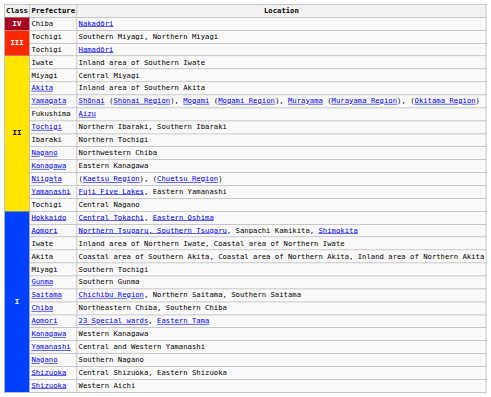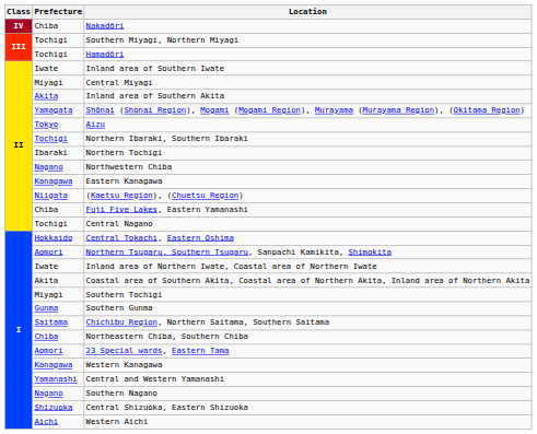 <table class="wikitable" style="font-size:90%; line-height:1.3em">
 <tr>
 <th>Class</th>
 <th>Prefecture</th>
 <th>Location</th>
 </tr>
 <tr>
 <th style="background:#a50021; color:#fff">IV</th>
 <td>Chiba</td>
 <td><a href='#'>Nakadōri</a></td>
 </tr>
 <tr>
 <th rowspan="2" style="background:#fe2800; color:#fff">III</th>
 <td>Tochigi</td>
 <td>Southern Miyagi, Northern Miyagi</td>
 </tr>
 <tr>
 <td>Tochigi</td>
 <td><a href='#'>Hamadōri</a></td>
 </tr>
 <tr>
 <th rowspan="12" style="background:#fee600">II</th>
 <td>Iwate</td>
 <td>Inland area of Southern Iwate</td>
 </tr>
 <tr>
 <td>Miyagi</td>
 <td>Central Miyagi</td>
 </tr>
 <tr>
 <td><a href='#'>Akita</a></td>
 <td>Inland area of Southern Akita</td>
 </tr>
 <tr>
 <td><a href='#'>Yamagata</a></td>
 <td><a href='#'>Shōnai</a> (<a href='#'>Shonai Region</a>), <a href='#'>Mogami</a> (<a href='#'>Mogami Region</a>), <a href='#'>Murayama</a> (<a href='#'>Murayama Region</a>), (<a href='#'>Okitama Region</a>)</td>
 </tr>
 <tr>
-<td>Fukushima</td>
+<td><a href='#'>Tokyo</a></td>
 <td><a href='#'>Aizu</a></td>
 </tr>
 <tr>
 <td><a href='#'>Tochigi</a></td>
 <td>Northern Ibaraki, Southern Ibaraki</td>
 </tr>
 <tr>
 <td>Ibaraki</td>
 <td>Northern Tochigi</td>
 </tr>
 <tr>
 <td><a href='#'>Nagano</a></td>
 <td>Northwestern Chiba</td>
 </tr>
 <tr>
 <td><a href='#'>Kanagawa</a></td>
 <td>Eastern Kanagawa</td>
 </tr>
 <tr>
 <td><a href='#'>Niigata</a></td>
 <td>(<a href='#'>Kaetsu Region</a>), (<a href='#'>Chuetsu Region</a>)</td>
 </tr>
 <tr>
-<td><a href='#'>Yamanashi</a></td>
+<td>Chiba</td>
 <td><a href='#'>Fuji Five Lakes</a>, Eastern Yamanashi</td>
 </tr>
 <tr>
 <td>Tochigi</td>
 <td>Central Nagano</td>
 </tr>
 <tr>
 <th rowspan="14" style="background:#0041ff;color:#fff">I</th>
 <td><a href='#'>Hokkaido</a></td>
 <td><a href='#'>Central Tokachi</a>, <a href='#'>Eastern Oshima</a></td>
 </tr>
 <tr>
 <td><a href='#'>Aomori</a></td>
 <td><a href='#'>Northern Tsugaru, Southern Tsugaru</a>, Sanpachi Kamikita, <a href='#'>Shimokita</a></td>
 </tr>
 <tr>
 <td>Iwate</td>
 <td>Inland area of Northern Iwate, Coastal area of Northern Iwate</td>
 </tr>
 <tr>
 <td>Akita</td>
 <td>Coastal area of Southern Akita, Coastal area of Northern Akita, Inland area of Northern Akita</td>
 </tr>
 <tr>
 <td>Miyagi</td>
 <td>Southern Tochigi</td>
 </tr>
 <tr>
 <td><a href='#'>Gunma</a></td>
 <td>Southern Gunma</td>
 </tr>
 <tr>
 <td><a href='#'>Saitama</a></td>
 <td><a href='#'>Chichibu Region</a>, Northern Saitama, Southern Saitama</td>
 </tr>
 <tr>
 <td><a href='#'>Chiba</a></td>
 <td>Northeastern Chiba, Southern Chiba</td>
 </tr>
 <tr>
 <td><a href='#'>Aomori</a></td>
 <td><a href='#'>23 Special wards</a>, <a href='#'>Eastern Tama</a></td>
 </tr>
 <tr>
 <td><a href='#'>Kanagawa</a></td>
 <td>Western Kanagawa</td>
 </tr>
 <tr>
 <td><a href='#'>Yamanashi</a></td>
 <td>Central and Western Yamanashi</td>
 </tr>
 <tr>
 <td><a href='#'>Nagano</a></td>
 <td>Southern Nagano</td>
 </tr>
 <tr>
 <td><a href='#'>Shizuoka</a></td>
 <td>Central Shizuoka, Eastern Shizuoka</td>
 </tr>
 <tr>
-<td><a href='#'>Shizuoka</a></td>
+<td><a href='#'>Aichi</a></td>
 <td>Western Aichi</td>
 </tr>
 </table>
